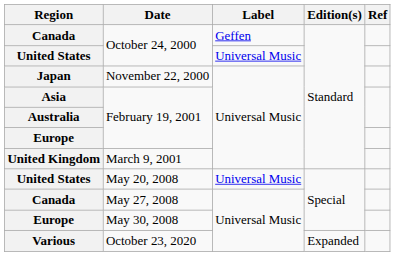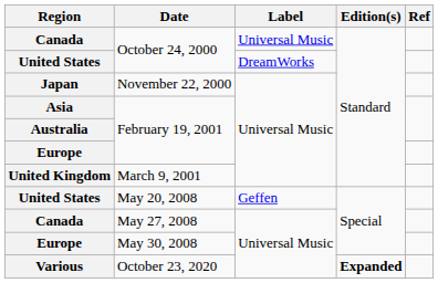 <table class="wikitable plainrowheaders">
 <tr>
 <th scope="col">Region</th>
 <th scope="col">Date</th>
 <th scope="col">Label</th>
 <th scope="col">Edition(s)</th>
 <th scope="col">Ref</th>
 </tr>
 <tr>
 <th scope="row">Canada</th>
 <td rowspan="2">October 24, 2000</td>
-<td><a href='#'>Geffen</a></td>
+<td><a href='#'>Universal Music</a></td>
 <td rowspan="7">Standard</td>
 <td></td>
 </tr>
 <tr>
 <th scope="row">United States</th>
-<td><a href='#'>Universal Music</a></td>
+<td><a href='#'>DreamWorks</a></td>
 <td></td>
 </tr>
 <tr>
 <th scope="row">Japan</th>
 <td>November 22, 2000</td>
 <td rowspan="5">Universal Music</td>
 <td></td>
 </tr>
 <tr>
 <th scope="row">Asia</th>
 <td rowspan="3">February 19, 2001</td>
 <td rowspan="2"></td>
 </tr>
 <tr>
 <th scope="row">Australia</th>
 </tr>
 <tr>
 <th scope="row">Europe</th>
 <td></td>
 </tr>
 <tr>
 <th scope="row">United Kingdom</th>
 <td>March 9, 2001</td>
 <td></td>
 </tr>
 <tr>
 <th scope="row">United States</th>
 <td>May 20, 2008</td>
-<td><a href='#'>Universal Music</a></td>
+<td><a href='#'>Geffen</a></td>
 <td rowspan="3">Special</td>
 <td></td>
 </tr>
 <tr>
 <th scope="row">Canada</th>
 <td>May 27, 2008</td>
 <td rowspan="3">Universal Music</td>
 <td></td>
 </tr>
 <tr>
 <th scope="row">Europe</th>
 <td>May 30, 2008</td>
 <td></td>
 </tr>
 <tr>
 <th scope="row">Various</th>
 <td>October 23, 2020</td>
-<td>Expanded</td>
+<td><strong>Expanded</strong></td>
 <td></td>
 </tr>
 </table>
